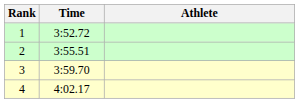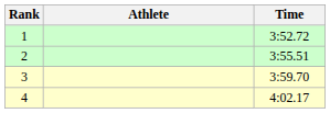 <table class=wikitable style="text-align:center">
 <tr>
 <th width=40>Rank</th>
+<th width=250>Athlete</th>
 <th width=80>Time</th>
-<th width=250>Athlete</th>
 </tr>
 <tr bgcolor="ccffcc">
 <td>1</td>
+<td align=left></td>
 <td>3:52.72</td>
-<td align=left></td>
 </tr>
 <tr bgcolor="ccffcc">
 <td>2</td>
+<td align=left></td>
 <td>3:55.51</td>
-<td align=left></td>
 </tr>
 <tr bgcolor="ffffcc">
 <td>3</td>
+<td align=left></td>
 <td>3:59.70</td>
-<td align=left></td>
 </tr>
 <tr bgcolor="ffffcc">
 <td>4</td>
+<td align=left></td>
 <td>4:02.17</td>
-<td align=left></td>
 </tr>
 </table>
